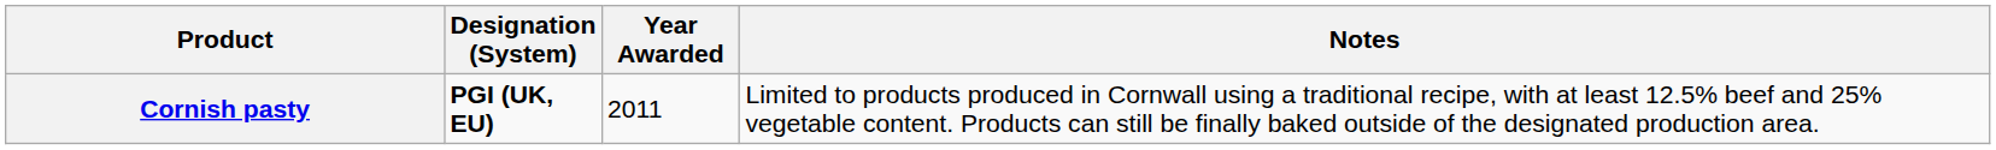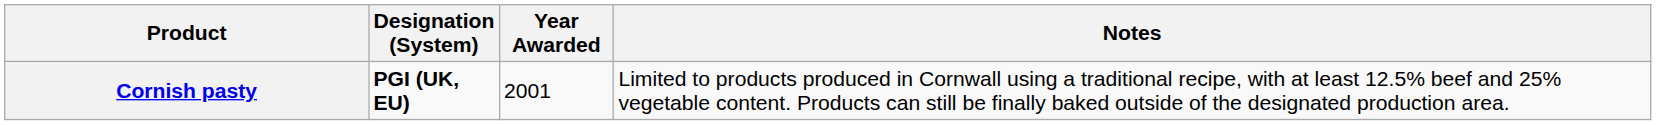 <table class="wikitable sortable">
 <tr>
 <th scope="col" width="23%">Product</th>
 <th scope="col" width="4%">Designation (System)</th>
 <th scope="col" width="7%">Year Awarded</th>
 <th class="unsortable" scope="col" width="66%">Notes</th>
 </tr>
 <tr>
 <th scope="row"><a href='#'>Cornish pasty</a></th>
 <td><strong>PGI (UK, EU)</strong></td>
-<td>2011</td>
+<td>2001</td>
 <td>Limited to products produced in Cornwall using a traditional recipe, with at least 12.5% beef and 25% vegetable content. Products can still be finally baked outside of the designated production area.</td>
 </tr>
 </table>
